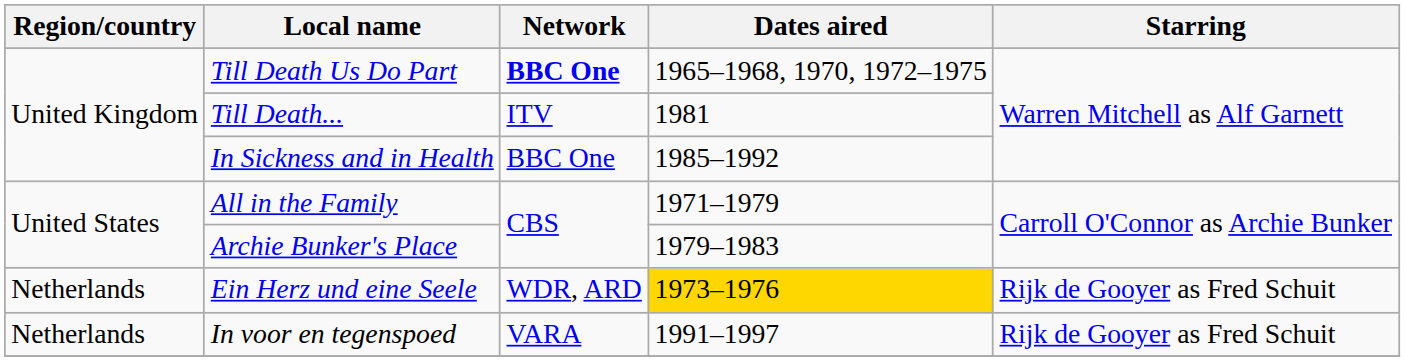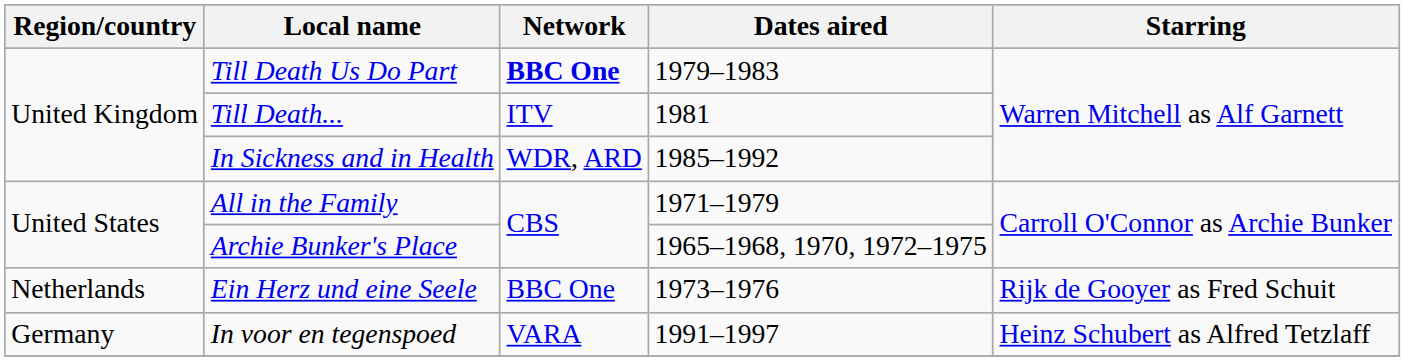 <table class="wikitable">
 <tr>
 <th>Region/country</th>
 <th>Local name</th>
 <th>Network</th>
 <th>Dates aired</th>
 <th>Starring</th>
 </tr>
 <tr>
 <td rowspan=3>United Kingdom</td>
 <td><em><a href='#'>Till Death Us Do Part</a></em></td>
 <td><strong><a href='#'>BBC One</a></strong></td>
-<td>1965–1968, 1970, 1972–1975</td>
+<td>1979–1983</td>
 <td rowspan=3><a href='#'>Warren Mitchell</a> as <a href='#'>Alf Garnett</a></td>
 </tr>
 <tr>
 <td><em><a href='#'>Till Death...</a></em></td>
 <td><a href='#'>ITV</a></td>
 <td>1981</td>
 </tr>
 <tr>
 <td><em><a href='#'>In Sickness and in Health</a></em></td>
-<td><a href='#'>BBC One</a></td>
+<td><a href='#'>WDR</a>, <a href='#'>ARD</a></td>
 <td>1985–1992</td>
 </tr>
 <tr>
 <td rowspan=2>United States</td>
 <td><em><a href='#'>All in the Family</a></em></td>
 <td rowspan=2><a href='#'>CBS</a></td>
 <td>1971–1979</td>
 <td rowspan=2><a href='#'>Carroll O'Connor</a> as <a href='#'>Archie Bunker</a></td>
 </tr>
 <tr>
 <td><em><a href='#'>Archie Bunker's Place</a></em></td>
-<td>1979–1983</td>
+<td>1965–1968, 1970, 1972–1975</td>
 </tr>
 <tr>
 <td>Netherlands</td>
 <td><em><a href='#'>Ein Herz und eine Seele</a></em></td>
-<td><a href='#'>WDR</a>, <a href='#'>ARD</a></td>
-<td style="background: gold;">1973–1976</td>
+<td><a href='#'>BBC One</a></td>
+<td>1973–1976</td>
 <td><a href='#'>Rijk de Gooyer</a> as Fred Schuit</td>
 </tr>
 <tr>
-<td>Netherlands</td>
+<td>Germany</td>
 <td><em>In voor en tegenspoed</em></td>
 <td><a href='#'>VARA</a></td>
 <td>1991–1997</td>
-<td><a href='#'>Rijk de Gooyer</a> as Fred Schuit</td>
+<td><a href='#'>Heinz Schubert</a> as Alfred Tetzlaff</td>
 </tr>
 <tr>
 </tr>
 </table>
